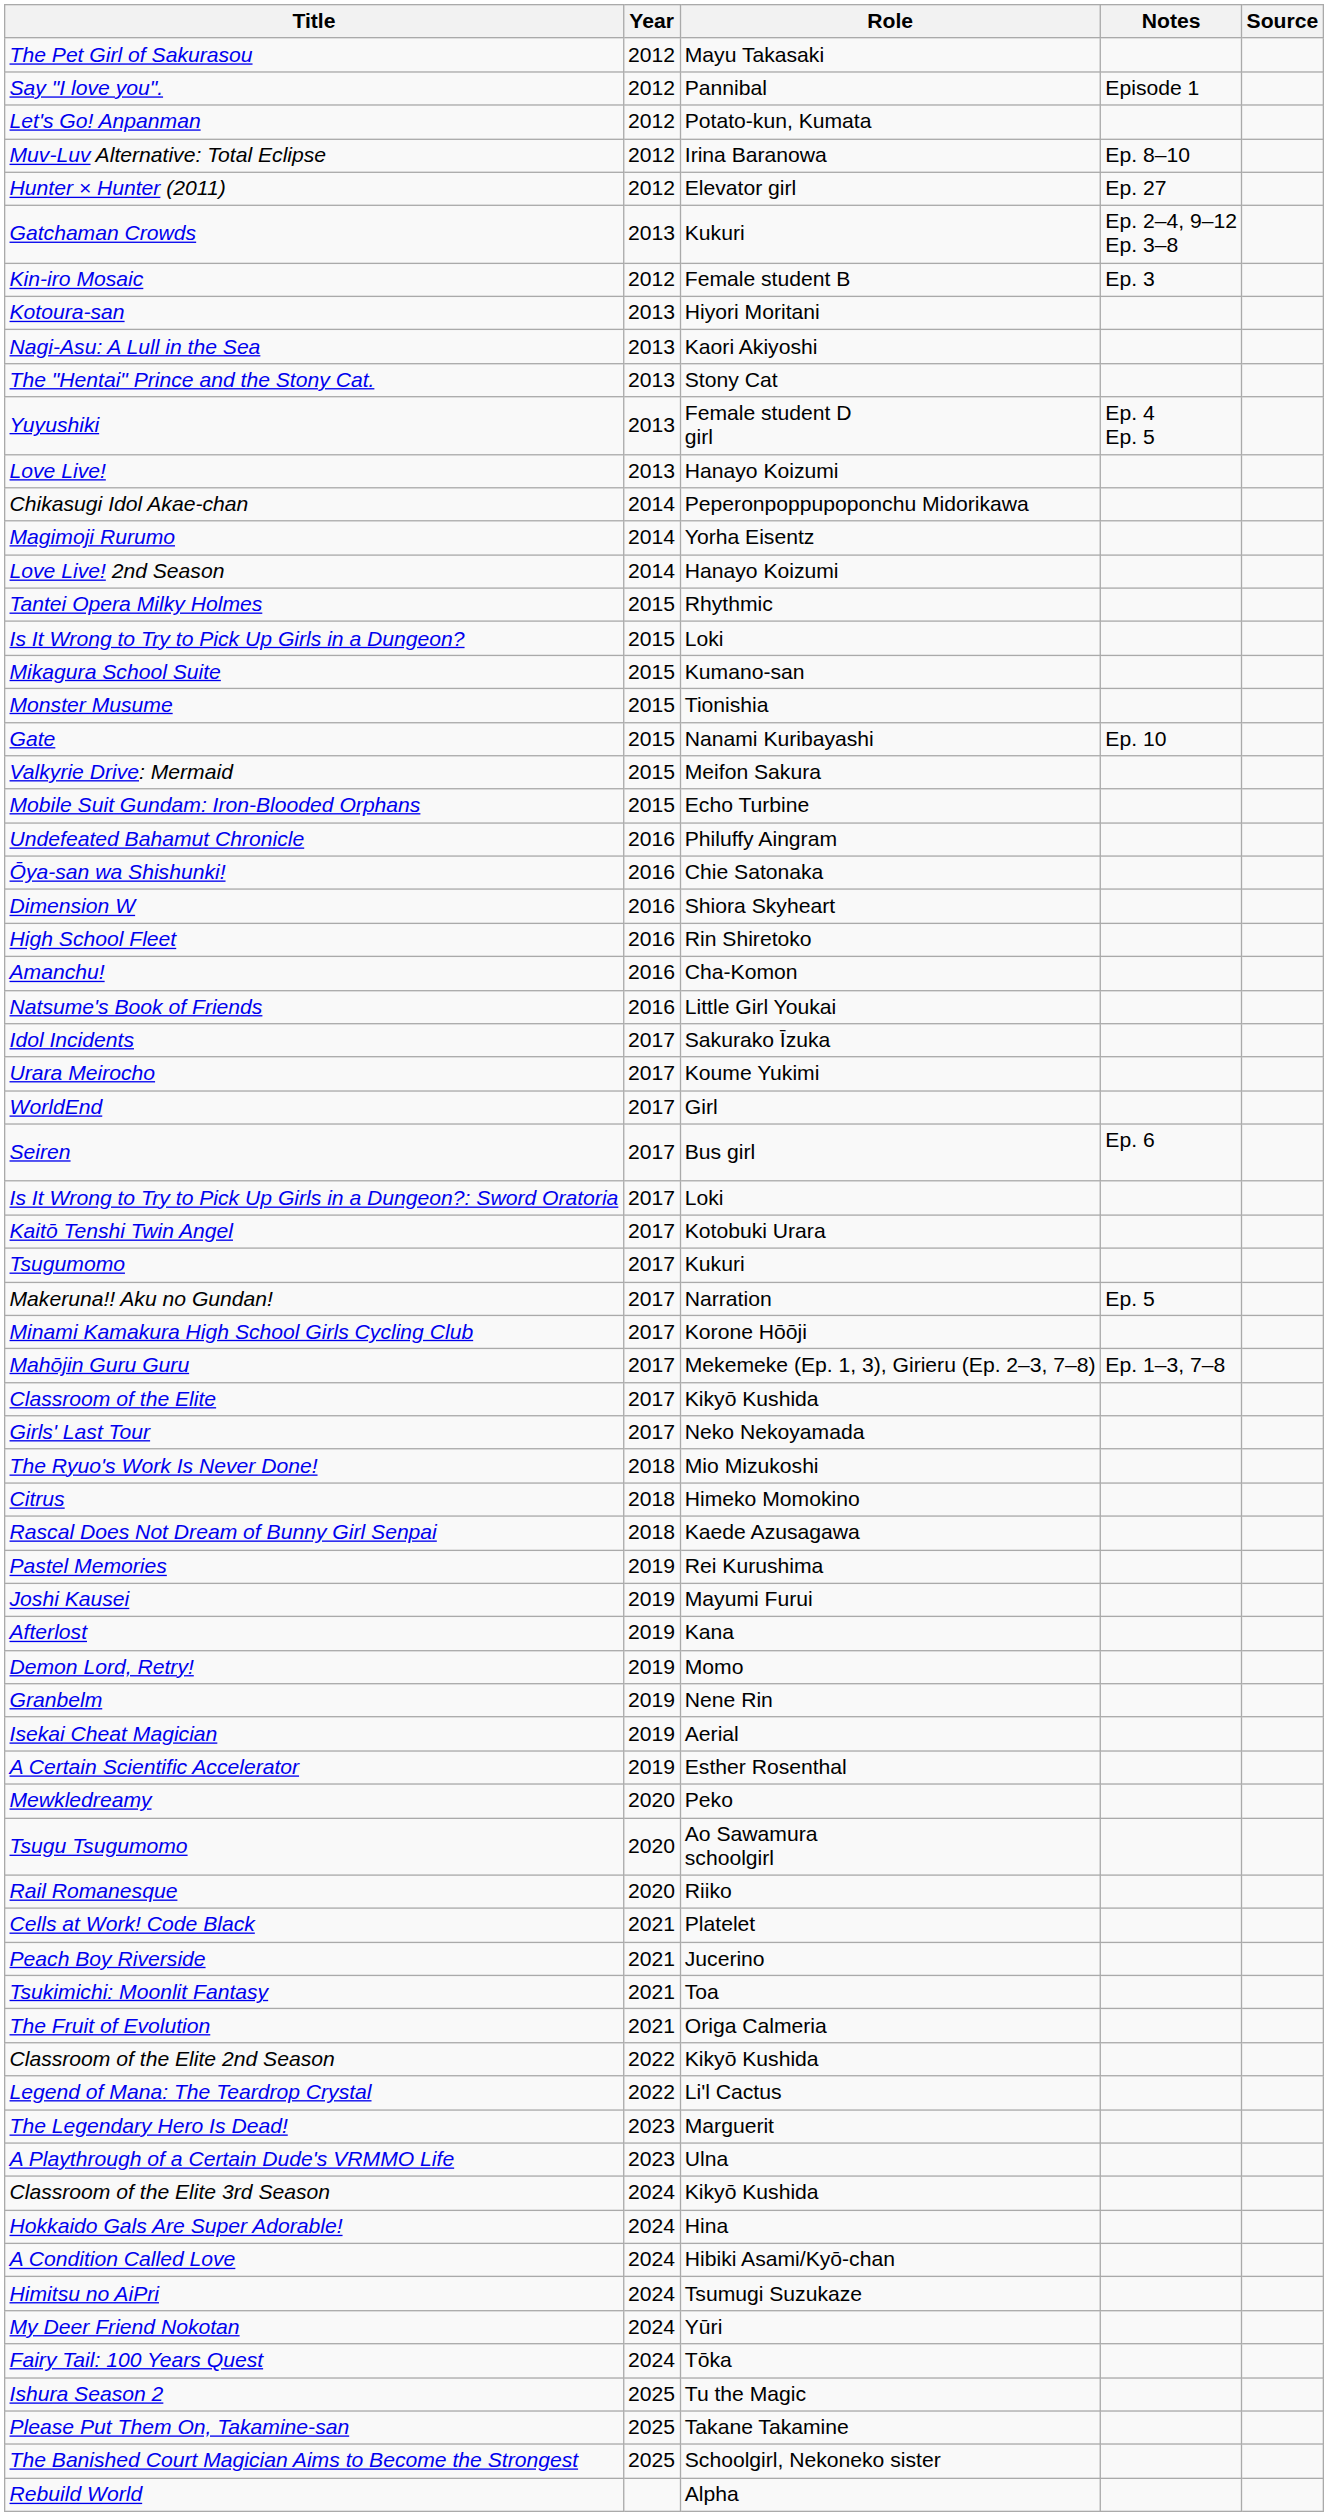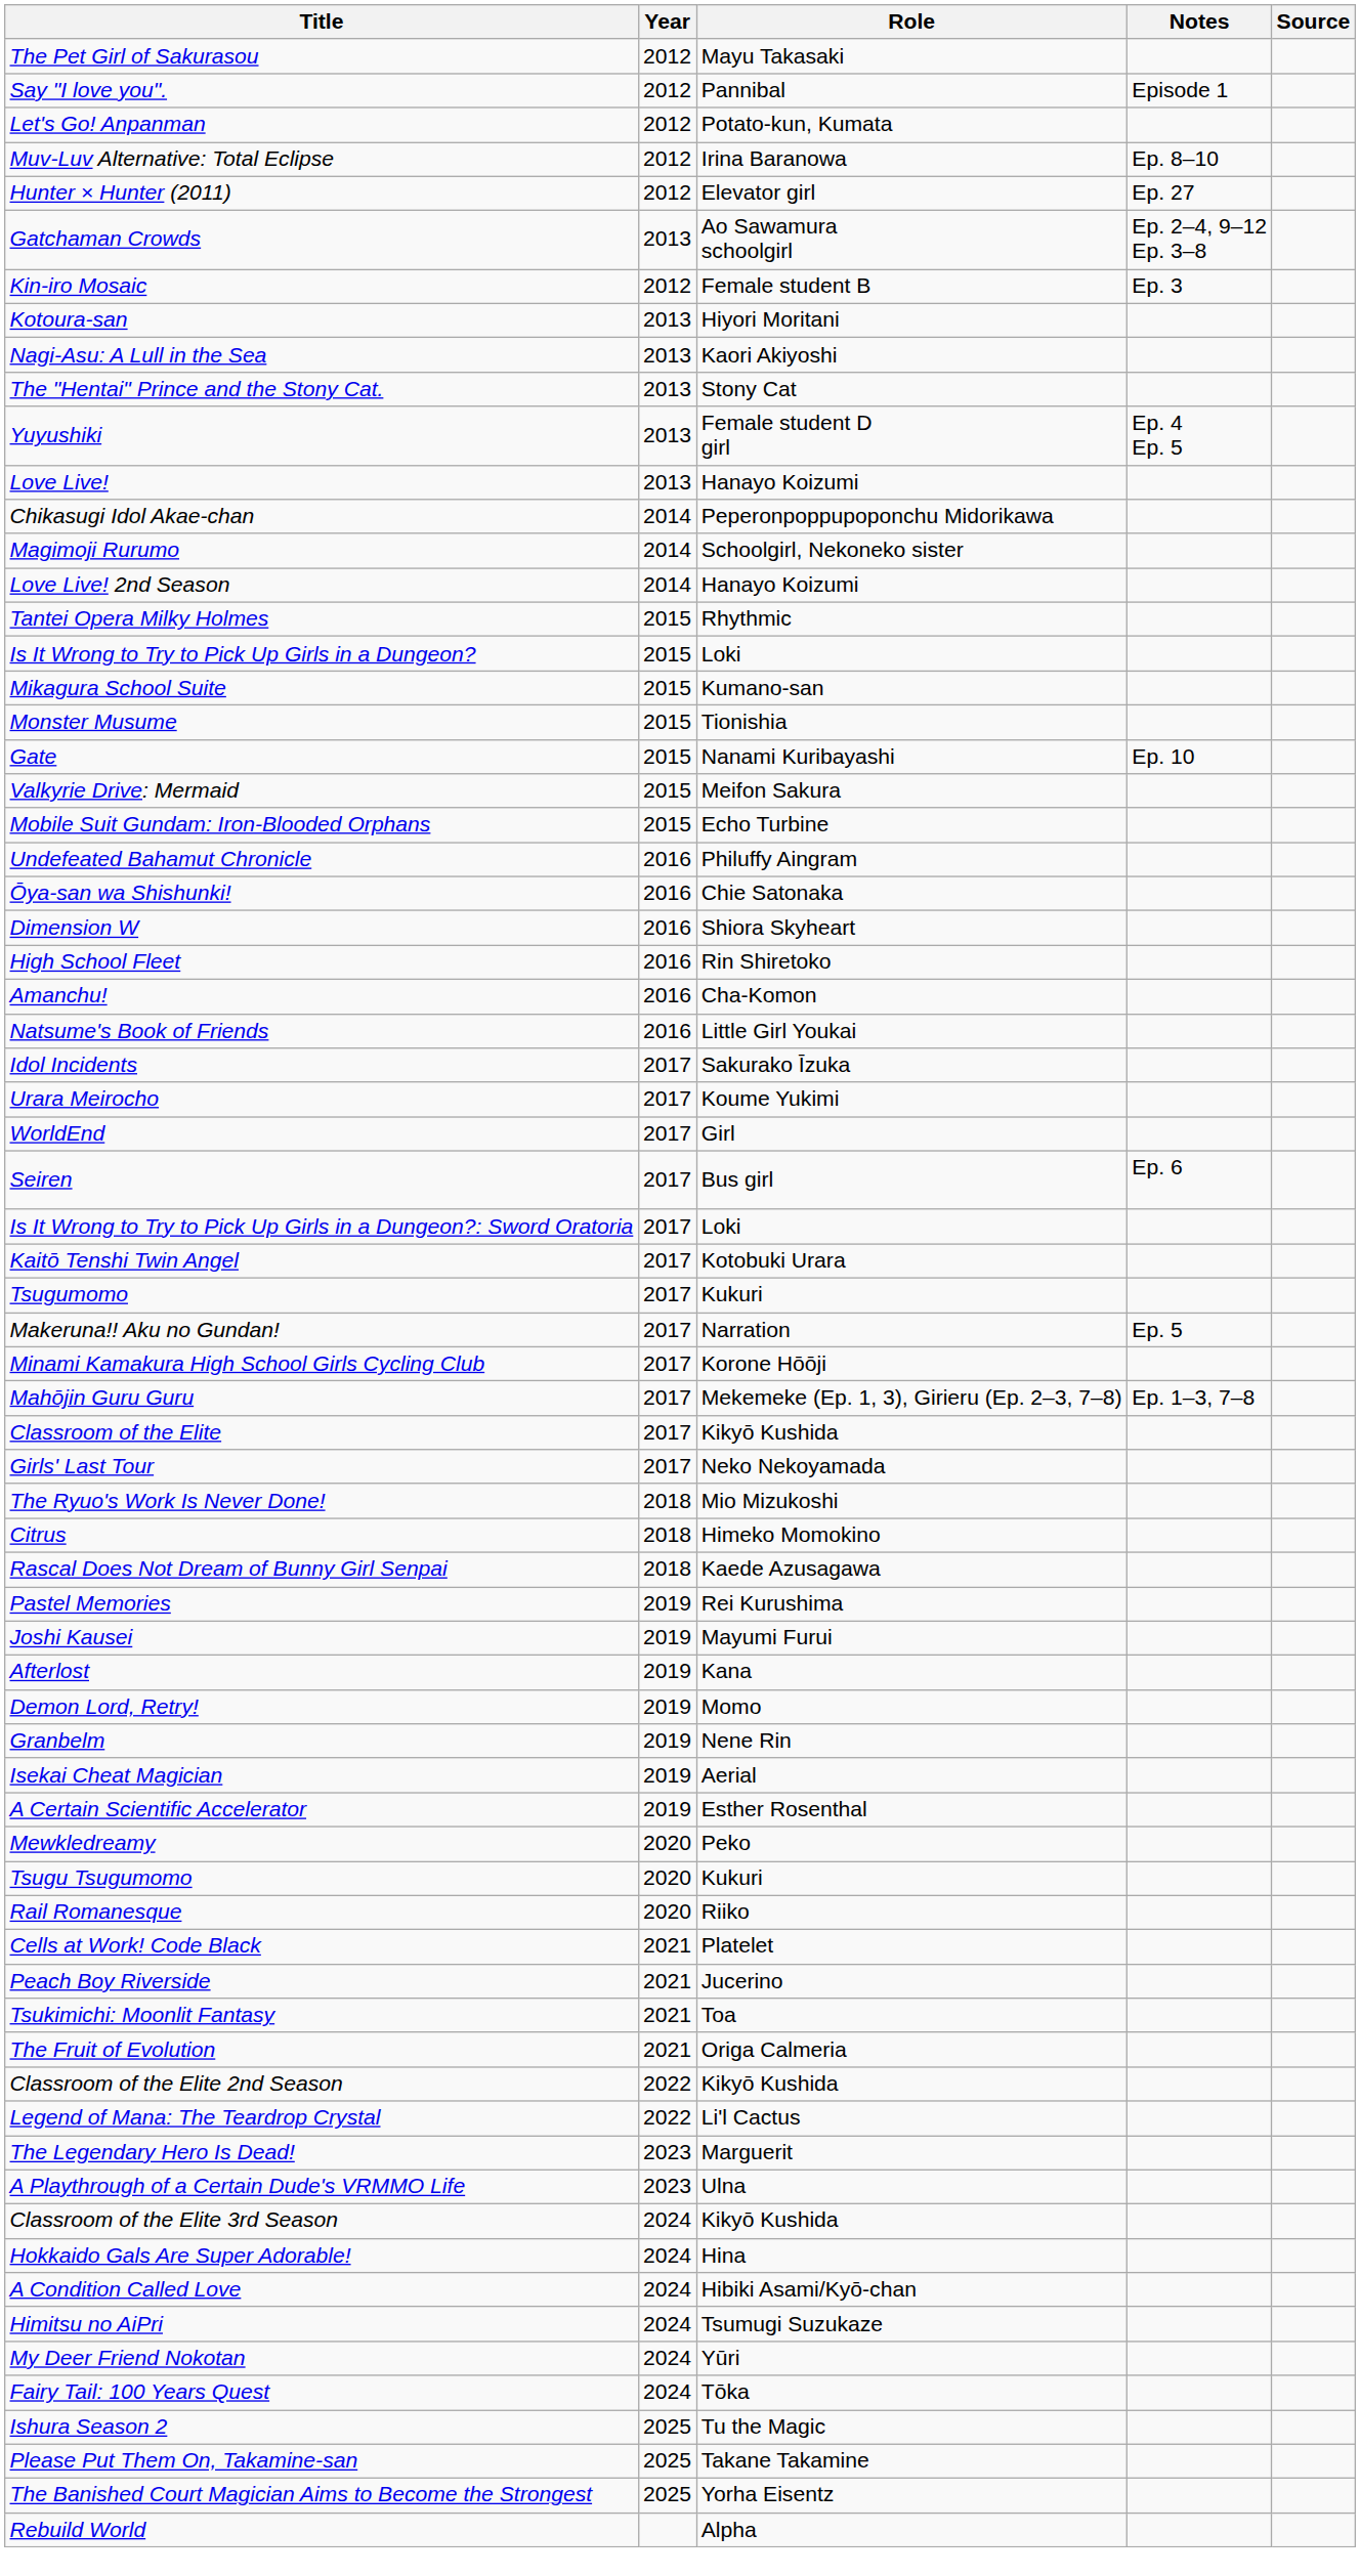 <table class="wikitable sortable plainrowheaders">
 <tr>
 <th>Title</th>
 <th>Year</th>
 <th>Role</th>
 <th class="unsortable">Notes</th>
 <th class="unsortable">Source</th>
 </tr>
 <tr>
 <td><em><a href='#'>The Pet Girl of Sakurasou</a></em></td>
 <td align="center">2012</td>
 <td>Mayu Takasaki</td>
 <td></td>
 <td></td>
 </tr>
 <tr>
 <td><em><a href='#'>Say "I love you".</a></em></td>
 <td align="center">2012</td>
 <td>Pannibal</td>
 <td>Episode 1</td>
 <td></td>
 </tr>
 <tr>
 <td><em><a href='#'>Let's Go! Anpanman</a></em></td>
 <td align="center">2012</td>
 <td>Potato-kun, Kumata</td>
 <td></td>
 <td></td>
 </tr>
 <tr>
 <td><em><a href='#'>Muv-Luv</a> Alternative: Total Eclipse</em></td>
 <td align="center">2012</td>
 <td>Irina Baranowa</td>
 <td>Ep. 8–10</td>
 <td></td>
 </tr>
 <tr>
 <td><em><a href='#'>Hunter × Hunter</a> (2011)</em></td>
 <td align="center">2012</td>
 <td>Elevator girl</td>
 <td>Ep. 27</td>
 <td></td>
 </tr>
 <tr>
 <td><em><a href='#'>Gatchaman Crowds</a></em></td>
 <td align="center">2013</td>
-<td>Kukuri</td>
+<td>Ao Sawamura<br>schoolgirl</td>
 <td>Ep. 2–4, 9–12<br>Ep. 3–8</td>
 <td></td>
 </tr>
 <tr>
 <td><em><a href='#'>Kin-iro Mosaic</a></em></td>
 <td align="center">2012</td>
 <td>Female student B</td>
 <td>Ep. 3</td>
 <td></td>
 </tr>
 <tr>
 <td><em><a href='#'>Kotoura-san</a></em></td>
 <td align="center">2013</td>
 <td>Hiyori Moritani</td>
 <td></td>
 <td></td>
 </tr>
 <tr>
 <td><em><a href='#'>Nagi-Asu: A Lull in the Sea</a></em></td>
 <td align="center">2013</td>
 <td>Kaori Akiyoshi</td>
 <td></td>
 <td></td>
 </tr>
 <tr>
 <td><em><a href='#'>The "Hentai" Prince and the Stony Cat.</a></em></td>
 <td align="center">2013</td>
 <td>Stony Cat</td>
 <td></td>
 <td></td>
 </tr>
 <tr>
 <td><em><a href='#'>Yuyushiki</a></em></td>
 <td align="center">2013</td>
 <td>Female student D<br>girl</td>
 <td>Ep. 4<br>Ep. 5</td>
 <td></td>
 </tr>
 <tr>
 <td><em><a href='#'>Love Live!</a></em></td>
 <td align="center">2013</td>
 <td>Hanayo Koizumi</td>
 <td></td>
 <td></td>
 </tr>
 <tr>
 <td><em>Chikasugi Idol Akae-chan</em></td>
 <td align="center">2014</td>
 <td>Peperonpoppupoponchu Midorikawa</td>
 <td></td>
 <td></td>
 </tr>
 <tr>
 <td><em><a href='#'>Magimoji Rurumo</a></em></td>
 <td align="center">2014</td>
-<td>Yorha Eisentz</td>
+<td>Schoolgirl, Nekoneko sister</td>
 <td></td>
 <td></td>
 </tr>
 <tr>
 <td><em><a href='#'>Love Live!</a> 2nd Season</em></td>
 <td align="center">2014</td>
 <td>Hanayo Koizumi</td>
 <td></td>
 <td></td>
 </tr>
 <tr>
 <td><em><a href='#'>Tantei Opera Milky Holmes</a></em></td>
 <td align="center">2015</td>
 <td>Rhythmic</td>
 <td></td>
 <td></td>
 </tr>
 <tr>
 <td><em><a href='#'>Is It Wrong to Try to Pick Up Girls in a Dungeon?</a></em></td>
 <td align="center">2015</td>
 <td>Loki</td>
 <td></td>
 <td></td>
 </tr>
 <tr>
 <td><em><a href='#'>Mikagura School Suite</a></em></td>
 <td align="center">2015</td>
 <td>Kumano-san</td>
 <td></td>
 <td></td>
 </tr>
 <tr>
 <td><em><a href='#'>Monster Musume</a></em></td>
 <td align="center">2015</td>
 <td>Tionishia</td>
 <td></td>
 <td></td>
 </tr>
 <tr>
 <td><em><a href='#'>Gate</a></em></td>
 <td align="center">2015</td>
 <td>Nanami Kuribayashi</td>
 <td>Ep. 10</td>
 <td></td>
 </tr>
 <tr>
 <td><em><a href='#'>Valkyrie Drive</a>: Mermaid</em></td>
 <td align="center">2015</td>
 <td>Meifon Sakura</td>
 <td></td>
 <td></td>
 </tr>
 <tr>
 <td><em><a href='#'>Mobile Suit Gundam: Iron-Blooded Orphans</a></em></td>
 <td align="center">2015</td>
 <td>Echo Turbine</td>
 <td></td>
 <td></td>
 </tr>
 <tr>
 <td><em><a href='#'>Undefeated Bahamut Chronicle</a></em></td>
 <td align="center">2016</td>
 <td>Philuffy Aingram</td>
 <td></td>
 <td></td>
 </tr>
 <tr>
 <td><em><a href='#'>Ōya-san wa Shishunki!</a></em></td>
 <td align="center">2016</td>
 <td>Chie Satonaka</td>
 <td></td>
 <td></td>
 </tr>
 <tr>
 <td><em><a href='#'>Dimension W</a></em></td>
 <td align="center">2016</td>
 <td>Shiora Skyheart</td>
 <td></td>
 <td></td>
 </tr>
 <tr>
 <td><em><a href='#'>High School Fleet</a></em></td>
 <td align="center">2016</td>
 <td>Rin Shiretoko</td>
 <td></td>
 <td></td>
 </tr>
 <tr>
 <td><em><a href='#'>Amanchu!</a></em></td>
 <td align="center">2016</td>
 <td>Cha-Komon</td>
 <td></td>
 <td></td>
 </tr>
 <tr>
 <td><em><a href='#'>Natsume's Book of Friends</a></em></td>
 <td align="center">2016</td>
 <td>Little Girl Youkai</td>
 <td></td>
 <td></td>
 </tr>
 <tr>
 <td><em><a href='#'>Idol Incidents</a></em></td>
 <td align="center">2017</td>
 <td>Sakurako Īzuka</td>
 <td></td>
 <td></td>
 </tr>
 <tr>
 <td><em><a href='#'>Urara Meirocho</a></em></td>
 <td align="center">2017</td>
 <td>Koume Yukimi</td>
 <td></td>
 <td></td>
 </tr>
 <tr>
 <td><em><a href='#'>WorldEnd</a></em></td>
 <td align="center">2017</td>
 <td>Girl</td>
 <td></td>
 <td></td>
 </tr>
 <tr>
 <td><em><a href='#'>Seiren</a></em></td>
 <td align="center">2017</td>
 <td>Bus girl</td>
 <td>Ep. 6<br> </td>
 <td></td>
 </tr>
 <tr>
 <td><em><a href='#'>Is It Wrong to Try to Pick Up Girls in a Dungeon?: Sword Oratoria</a></em></td>
 <td align="center">2017</td>
 <td>Loki</td>
 <td></td>
 <td></td>
 </tr>
 <tr>
 <td><em><a href='#'>Kaitō Tenshi Twin Angel</a></em></td>
 <td align="center">2017</td>
 <td>Kotobuki Urara</td>
 <td></td>
 <td></td>
 </tr>
 <tr>
 <td><em><a href='#'>Tsugumomo</a></em></td>
 <td align="center">2017</td>
 <td>Kukuri</td>
 <td></td>
 <td></td>
 </tr>
 <tr>
 <td><em>Makeruna!! Aku no Gundan!</em></td>
 <td align="center">2017</td>
 <td>Narration</td>
 <td>Ep. 5</td>
 <td></td>
 </tr>
 <tr>
 <td><em><a href='#'>Minami Kamakura High School Girls Cycling Club</a></em></td>
 <td align="center">2017</td>
 <td>Korone Hōōji</td>
 <td></td>
 <td></td>
 </tr>
 <tr>
 <td><em><a href='#'>Mahōjin Guru Guru</a></em></td>
 <td align="center">2017</td>
 <td>Mekemeke (Ep. 1, 3), Girieru (Ep. 2–3, 7–8)</td>
 <td>Ep. 1–3, 7–8</td>
 <td></td>
 </tr>
 <tr>
 <td><em><a href='#'>Classroom of the Elite</a></em></td>
 <td align="center">2017</td>
 <td>Kikyō Kushida</td>
 <td></td>
 <td></td>
 </tr>
 <tr>
 <td><em><a href='#'>Girls' Last Tour</a></em></td>
 <td align="center">2017</td>
 <td>Neko Nekoyamada</td>
 <td></td>
 <td></td>
 </tr>
 <tr>
 <td><em><a href='#'>The Ryuo's Work Is Never Done!</a></em></td>
 <td align="center">2018</td>
 <td>Mio Mizukoshi</td>
 <td></td>
 <td></td>
 </tr>
 <tr>
 <td><em><a href='#'>Citrus</a></em></td>
 <td align="center">2018</td>
 <td>Himeko Momokino</td>
 <td></td>
 <td></td>
 </tr>
 <tr>
 <td><em><a href='#'>Rascal Does Not Dream of Bunny Girl Senpai</a></em></td>
 <td align="center">2018</td>
 <td>Kaede Azusagawa</td>
 <td></td>
 <td></td>
 </tr>
 <tr>
 <td><em><a href='#'>Pastel Memories</a></em></td>
 <td align="center">2019</td>
 <td>Rei Kurushima</td>
 <td></td>
 <td></td>
 </tr>
 <tr>
 <td><em><a href='#'>Joshi Kausei</a></em></td>
 <td align="center">2019</td>
 <td>Mayumi Furui</td>
 <td></td>
 <td></td>
 </tr>
 <tr>
 <td><em><a href='#'>Afterlost</a></em></td>
 <td align="center">2019</td>
 <td>Kana</td>
 <td></td>
 <td></td>
 </tr>
 <tr>
 <td><em><a href='#'>Demon Lord, Retry!</a></em></td>
 <td align="center">2019</td>
 <td>Momo</td>
 <td></td>
 <td></td>
 </tr>
 <tr>
 <td><em><a href='#'>Granbelm</a></em></td>
 <td align="center">2019</td>
 <td>Nene Rin</td>
 <td></td>
 <td></td>
 </tr>
 <tr>
 <td><em><a href='#'>Isekai Cheat Magician</a></em></td>
 <td align="center">2019</td>
 <td>Aerial</td>
 <td></td>
 <td></td>
 </tr>
 <tr>
 <td><em><a href='#'>A Certain Scientific Accelerator</a></em></td>
 <td align="center">2019</td>
 <td>Esther Rosenthal</td>
 <td></td>
 <td></td>
 </tr>
 <tr>
 <td><em><a href='#'>Mewkledreamy</a></em></td>
 <td align="center">2020</td>
 <td>Peko</td>
 <td></td>
 <td></td>
 </tr>
 <tr>
 <td><em><a href='#'>Tsugu Tsugumomo</a></em></td>
 <td align="center">2020</td>
-<td>Ao Sawamura<br>schoolgirl</td>
+<td>Kukuri</td>
 <td></td>
 <td></td>
 </tr>
 <tr>
 <td><em><a href='#'>Rail Romanesque</a></em></td>
 <td align="center">2020</td>
 <td>Riiko</td>
 <td></td>
 <td></td>
 </tr>
 <tr>
 <td><em><a href='#'>Cells at Work! Code Black</a></em></td>
 <td align="center">2021</td>
 <td>Platelet</td>
 <td></td>
 <td></td>
 </tr>
 <tr>
 <td><em><a href='#'>Peach Boy Riverside</a></em></td>
 <td align="center">2021</td>
 <td>Jucerino</td>
 <td></td>
 <td></td>
 </tr>
 <tr>
 <td><em><a href='#'>Tsukimichi: Moonlit Fantasy</a></em></td>
 <td align="center">2021</td>
 <td>Toa</td>
 <td></td>
 <td></td>
 </tr>
 <tr>
 <td><em><a href='#'>The Fruit of Evolution</a></em></td>
 <td align="center">2021</td>
 <td>Origa Calmeria</td>
 <td></td>
 <td></td>
 </tr>
 <tr>
 <td><em>Classroom of the Elite 2nd Season</em></td>
 <td align="center">2022</td>
 <td>Kikyō Kushida</td>
 <td></td>
 <td></td>
 </tr>
 <tr>
 <td><em><a href='#'>Legend of Mana: The Teardrop Crystal</a></em></td>
 <td align="center">2022</td>
 <td>Li'l Cactus</td>
 <td></td>
 <td></td>
 </tr>
 <tr>
 <td><em><a href='#'>The Legendary Hero Is Dead!</a></em></td>
 <td align="center">2023</td>
 <td>Marguerit</td>
 <td></td>
 <td></td>
 </tr>
 <tr>
 <td><em><a href='#'>A Playthrough of a Certain Dude's VRMMO Life</a></em></td>
 <td align="center">2023</td>
 <td>Ulna</td>
 <td></td>
 <td></td>
 </tr>
 <tr>
 <td><em>Classroom of the Elite 3rd Season</em></td>
 <td align="center">2024</td>
 <td>Kikyō Kushida</td>
 <td></td>
 <td></td>
 </tr>
 <tr>
 <td><em><a href='#'>Hokkaido Gals Are Super Adorable!</a></em></td>
 <td align="center">2024</td>
 <td>Hina</td>
 <td></td>
 <td></td>
 </tr>
 <tr>
 <td><em><a href='#'>A Condition Called Love</a></em></td>
 <td align="center">2024</td>
 <td>Hibiki Asami/Kyō-chan</td>
 <td></td>
 <td></td>
 </tr>
 <tr>
 <td><em><a href='#'>Himitsu no AiPri</a></em></td>
 <td align="center">2024</td>
 <td>Tsumugi Suzukaze</td>
 <td></td>
 <td></td>
 </tr>
 <tr>
 <td><em><a href='#'>My Deer Friend Nokotan</a></em></td>
 <td align="center">2024</td>
 <td>Yūri</td>
 <td></td>
 <td></td>
 </tr>
 <tr>
 <td><em><a href='#'>Fairy Tail: 100 Years Quest</a></em></td>
 <td align="center">2024</td>
 <td>Tōka</td>
 <td></td>
 <td></td>
 </tr>
 <tr>
 <td><em><a href='#'>Ishura Season 2</a></em></td>
 <td align="center">2025</td>
 <td>Tu the Magic</td>
 <td></td>
 <td></td>
 </tr>
 <tr>
 <td><em><a href='#'>Please Put Them On, Takamine-san</a></em></td>
 <td align="center">2025</td>
 <td>Takane Takamine</td>
 <td></td>
 <td></td>
 </tr>
 <tr>
 <td><em><a href='#'>The Banished Court Magician Aims to Become the Strongest</a></em></td>
 <td align="center">2025</td>
-<td>Schoolgirl, Nekoneko sister</td>
+<td>Yorha Eisentz</td>
 <td></td>
 <td></td>
 </tr>
 <tr>
 <td><em><a href='#'>Rebuild World</a></em></td>
 <td align="center"></td>
 <td>Alpha</td>
 <td></td>
 <td></td>
 </tr>
 </table>
